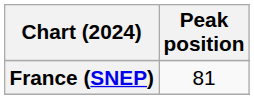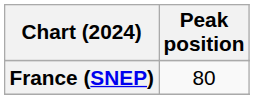 <table class="wikitable sortable plainrowheaders" style="text-align:center">
 <tr>
 <th scope="col">Chart (2024)</th>
 <th scope="col">Peak<br>position</th>
 </tr>
 <tr>
 </tr>
 <tr>
 </tr>
 <tr>
 <th scope="row">France (<a href='#'>SNEP</a>)</th>
-<td>81</td>
+<td>80</td>
 </tr>
 <tr>
 </tr>
 <tr>
 </tr>
 <tr>
 </tr>
 <tr>
 </tr>
 </table>
